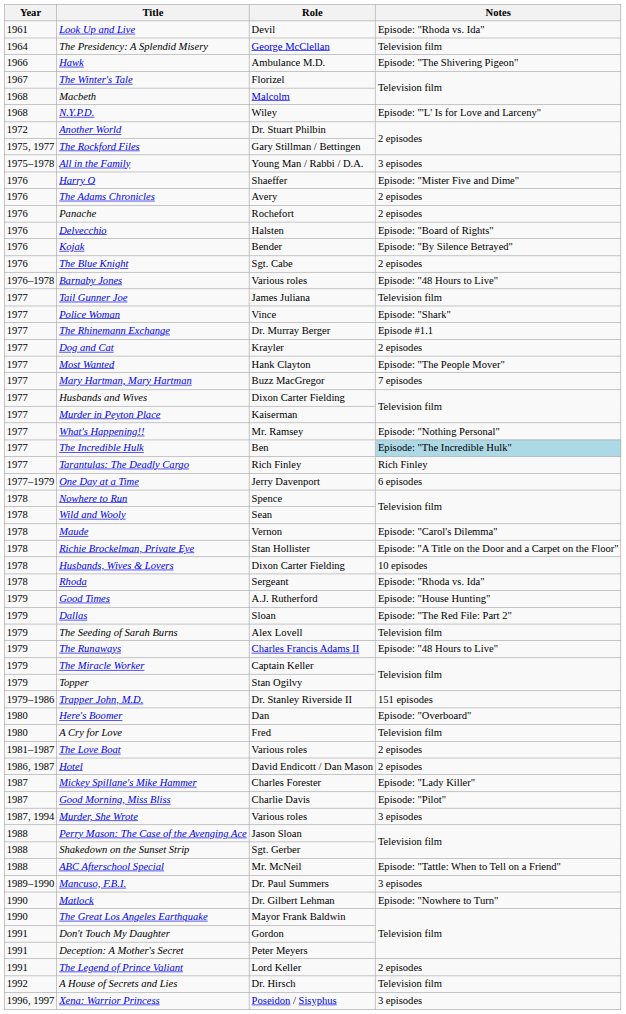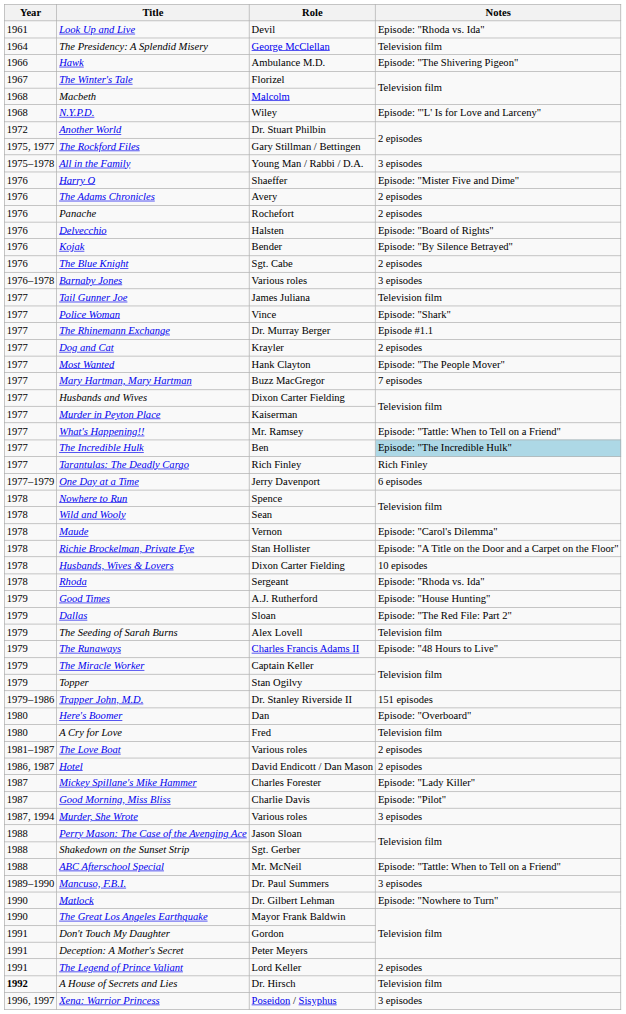 <table class="wikitable sortable">
 <tr>
 <th>Year</th>
 <th>Title</th>
 <th>Role</th>
 <th>Notes</th>
 </tr>
 <tr>
 <td>1961</td>
 <td><em><a href='#'>Look Up and Live</a></em></td>
 <td>Devil</td>
 <td>Episode: "Rhoda vs. Ida"</td>
 </tr>
 <tr>
 <td>1964</td>
 <td><em>The Presidency: A Splendid Misery</em></td>
 <td><a href='#'>George McClellan</a></td>
 <td>Television film</td>
 </tr>
 <tr>
 <td>1966</td>
 <td><a href='#'><em>Hawk</em></a></td>
 <td>Ambulance M.D.</td>
 <td>Episode: "The Shivering Pigeon"</td>
 </tr>
 <tr>
 <td>1967</td>
 <td><a href='#'><em>The Winter's Tale</em></a></td>
 <td>Florizel</td>
 <td rowspan="2">Television film</td>
 </tr>
 <tr>
 <td>1968</td>
 <td><em>Macbeth</em></td>
 <td><a href='#'>Malcolm</a></td>
 </tr>
 <tr>
 <td>1968</td>
 <td><a href='#'><em>N.Y.P.D.</em></a></td>
 <td>Wiley</td>
 <td>Episode: "'L' Is for Love and Larceny"</td>
 </tr>
 <tr>
 <td>1972</td>
 <td><a href='#'><em>Another World</em></a></td>
 <td>Dr. Stuart Philbin</td>
 <td rowspan="2">2 episodes</td>
 </tr>
 <tr>
 <td>1975, 1977</td>
 <td><em><a href='#'>The Rockford Files</a></em></td>
 <td>Gary Stillman / Bettingen</td>
 </tr>
 <tr>
 <td>1975–1978</td>
 <td><em><a href='#'>All in the Family</a></em></td>
 <td>Young Man / Rabbi / D.A.</td>
 <td>3 episodes</td>
 </tr>
 <tr>
 <td>1976</td>
 <td><em><a href='#'>Harry O</a></em></td>
 <td>Shaeffer</td>
 <td>Episode: "Mister Five and Dime"</td>
 </tr>
 <tr>
 <td>1976</td>
 <td><em><a href='#'>The Adams Chronicles</a></em></td>
 <td>Avery</td>
 <td>2 episodes</td>
 </tr>
 <tr>
 <td>1976</td>
 <td><em>Panache</em></td>
 <td>Rochefort</td>
 <td>2 episodes</td>
 </tr>
 <tr>
 <td>1976</td>
 <td><a href='#'><em>Delvecchio</em></a></td>
 <td>Halsten</td>
 <td>Episode: "Board of Rights"</td>
 </tr>
 <tr>
 <td>1976</td>
 <td><em><a href='#'>Kojak</a></em></td>
 <td>Bender</td>
 <td>Episode: "By Silence Betrayed"</td>
 </tr>
 <tr>
 <td>1976</td>
 <td><a href='#'><em>The Blue Knight</em></a></td>
 <td>Sgt. Cabe</td>
 <td>2 episodes</td>
 </tr>
 <tr>
 <td>1976–1978</td>
 <td><em><a href='#'>Barnaby Jones</a></em></td>
 <td>Various roles</td>
-<td>Episode: "48 Hours to Live"</td>
+<td>3 episodes</td>
 </tr>
 <tr>
 <td>1977</td>
 <td><em><a href='#'>Tail Gunner Joe</a></em></td>
 <td>James Juliana</td>
 <td>Television film</td>
 </tr>
 <tr>
 <td>1977</td>
 <td><a href='#'><em>Police Woman</em></a></td>
 <td>Vince</td>
 <td>Episode: "Shark"</td>
 </tr>
 <tr>
 <td>1977</td>
 <td><em><a href='#'>The Rhinemann Exchange</a></em></td>
 <td>Dr. Murray Berger</td>
 <td>Episode #1.1</td>
 </tr>
 <tr>
 <td>1977</td>
 <td><em><a href='#'>Dog and Cat</a></em></td>
 <td>Krayler</td>
 <td>2 episodes</td>
 </tr>
 <tr>
 <td>1977</td>
 <td><a href='#'><em>Most Wanted</em></a></td>
 <td>Hank Clayton</td>
 <td>Episode: "The People Mover"</td>
 </tr>
 <tr>
 <td>1977</td>
 <td><em><a href='#'>Mary Hartman, Mary Hartman</a></em></td>
 <td>Buzz MacGregor</td>
 <td>7 episodes</td>
 </tr>
 <tr>
 <td>1977</td>
 <td><em>Husbands and Wives</em></td>
 <td>Dixon Carter Fielding</td>
 <td rowspan="2">Television film</td>
 </tr>
 <tr>
 <td>1977</td>
 <td><em><a href='#'>Murder in Peyton Place</a></em></td>
 <td>Kaiserman</td>
 </tr>
 <tr>
 <td>1977</td>
 <td><em><a href='#'>What's Happening!!</a></em></td>
 <td>Mr. Ramsey</td>
-<td>Episode: "Nothing Personal"</td>
+<td>Episode: "Tattle: When to Tell on a Friend"</td>
 </tr>
 <tr>
 <td>1977</td>
 <td><a href='#'><em>The Incredible Hulk</em></a></td>
 <td>Ben</td>
 <td style="background: lightblue;">Episode: "The Incredible Hulk"</td>
 </tr>
 <tr>
 <td>1977</td>
 <td><em><a href='#'>Tarantulas: The Deadly Cargo</a></em></td>
 <td>Rich Finley</td>
 <td>Rich Finley</td>
 </tr>
 <tr>
 <td>1977–1979</td>
 <td><a href='#'><em>One Day at a Time</em></a></td>
 <td>Jerry Davenport</td>
 <td>6 episodes</td>
 </tr>
 <tr>
 <td>1978</td>
 <td><a href='#'><em>Nowhere to Run</em></a></td>
 <td>Spence</td>
 <td rowspan="2">Television film</td>
 </tr>
 <tr>
 <td>1978</td>
 <td><em><a href='#'>Wild and Wooly</a></em></td>
 <td>Sean</td>
 </tr>
 <tr>
 <td>1978</td>
 <td><a href='#'><em>Maude</em></a></td>
 <td>Vernon</td>
 <td>Episode: "Carol's Dilemma"</td>
 </tr>
 <tr>
 <td>1978</td>
 <td><em><a href='#'>Richie Brockelman, Private Eye</a></em></td>
 <td>Stan Hollister</td>
 <td>Episode: "A Title on the Door and a Carpet on the Floor"</td>
 </tr>
 <tr>
 <td>1978</td>
 <td><em><a href='#'>Husbands, Wives & Lovers</a></em></td>
 <td>Dixon Carter Fielding</td>
 <td>10 episodes</td>
 </tr>
 <tr>
 <td>1978</td>
 <td><em><a href='#'>Rhoda</a></em></td>
 <td>Sergeant</td>
 <td>Episode: "Rhoda vs. Ida"</td>
 </tr>
 <tr>
 <td>1979</td>
 <td><em><a href='#'>Good Times</a></em></td>
 <td>A.J. Rutherford</td>
 <td>Episode: "House Hunting"</td>
 </tr>
 <tr>
 <td>1979</td>
 <td><em><a href='#'>Dallas</a></em></td>
 <td>Sloan</td>
 <td>Episode: "The Red File: Part 2"</td>
 </tr>
 <tr>
 <td>1979</td>
 <td><em>The Seeding of Sarah Burns</em></td>
 <td>Alex Lovell</td>
 <td>Television film</td>
 </tr>
 <tr>
 <td>1979</td>
 <td><a href='#'><em>The Runaways</em></a></td>
 <td><a href='#'>Charles Francis Adams II</a></td>
 <td>Episode: "48 Hours to Live"</td>
 </tr>
 <tr>
 <td>1979</td>
 <td><a href='#'><em>The Miracle Worker</em></a></td>
 <td>Captain Keller</td>
 <td rowspan="2">Television film</td>
 </tr>
 <tr>
 <td>1979</td>
 <td><em>Topper</em></td>
 <td>Stan Ogilvy</td>
 </tr>
 <tr>
 <td>1979–1986</td>
 <td><em><a href='#'>Trapper John, M.D.</a></em></td>
 <td>Dr. Stanley Riverside II</td>
 <td>151 episodes</td>
 </tr>
 <tr>
 <td>1980</td>
 <td><em><a href='#'>Here's Boomer</a></em></td>
 <td>Dan</td>
 <td>Episode: "Overboard"</td>
 </tr>
 <tr>
 <td>1980</td>
 <td><em>A Cry for Love</em></td>
 <td>Fred</td>
 <td>Television film</td>
 </tr>
 <tr>
 <td>1981–1987</td>
 <td><em><a href='#'>The Love Boat</a></em></td>
 <td>Various roles</td>
 <td>2 episodes</td>
 </tr>
 <tr>
 <td>1986, 1987</td>
 <td><a href='#'><em>Hotel</em></a></td>
 <td>David Endicott / Dan Mason</td>
 <td>2 episodes</td>
 </tr>
 <tr>
 <td>1987</td>
 <td><a href='#'><em>Mickey Spillane's Mike Hammer</em></a></td>
 <td>Charles Forester</td>
 <td>Episode: "Lady Killer"</td>
 </tr>
 <tr>
 <td>1987</td>
 <td><em><a href='#'>Good Morning, Miss Bliss</a></em></td>
 <td>Charlie Davis</td>
 <td>Episode: "Pilot"</td>
 </tr>
 <tr>
 <td>1987, 1994</td>
 <td><em><a href='#'>Murder, She Wrote</a></em></td>
 <td>Various roles</td>
 <td>3 episodes</td>
 </tr>
 <tr>
 <td>1988</td>
 <td><em><a href='#'>Perry Mason: The Case of the Avenging Ace</a></em></td>
 <td>Jason Sloan</td>
 <td rowspan="2">Television film</td>
 </tr>
 <tr>
 <td>1988</td>
 <td><em>Shakedown on the Sunset Strip</em></td>
 <td>Sgt. Gerber</td>
 </tr>
 <tr>
 <td>1988</td>
 <td><em><a href='#'>ABC Afterschool Special</a></em></td>
 <td>Mr. McNeil</td>
 <td>Episode: "Tattle: When to Tell on a Friend"</td>
 </tr>
 <tr>
 <td>1989–1990</td>
 <td><em><a href='#'>Mancuso, F.B.I.</a></em></td>
 <td>Dr. Paul Summers</td>
 <td>3 episodes</td>
 </tr>
 <tr>
 <td>1990</td>
 <td><a href='#'><em>Matlock</em></a></td>
 <td>Dr. Gilbert Lehman</td>
 <td>Episode: "Nowhere to Turn"</td>
 </tr>
 <tr>
 <td>1990</td>
 <td><em><a href='#'>The Great Los Angeles Earthquake</a></em></td>
 <td>Mayor Frank Baldwin</td>
 <td rowspan="3">Television film</td>
 </tr>
 <tr>
 <td>1991</td>
 <td><em>Don't Touch My Daughter</em></td>
 <td>Gordon</td>
 </tr>
 <tr>
 <td>1991</td>
 <td><em>Deception: A Mother's Secret</em></td>
 <td>Peter Meyers</td>
 </tr>
 <tr>
 <td>1991</td>
 <td><em><a href='#'>The Legend of Prince Valiant</a></em></td>
 <td>Lord Keller</td>
 <td>2 episodes</td>
 </tr>
 <tr>
-<td>1992</td>
+<td><strong>1992</strong></td>
 <td><em>A House of Secrets and Lies</em></td>
 <td>Dr. Hirsch</td>
 <td>Television film</td>
 </tr>
 <tr>
 <td>1996, 1997</td>
 <td><em><a href='#'>Xena: Warrior Princess</a></em></td>
 <td><a href='#'>Poseidon</a> / <a href='#'>Sisyphus</a></td>
 <td>3 episodes</td>
 </tr>
 </table>
